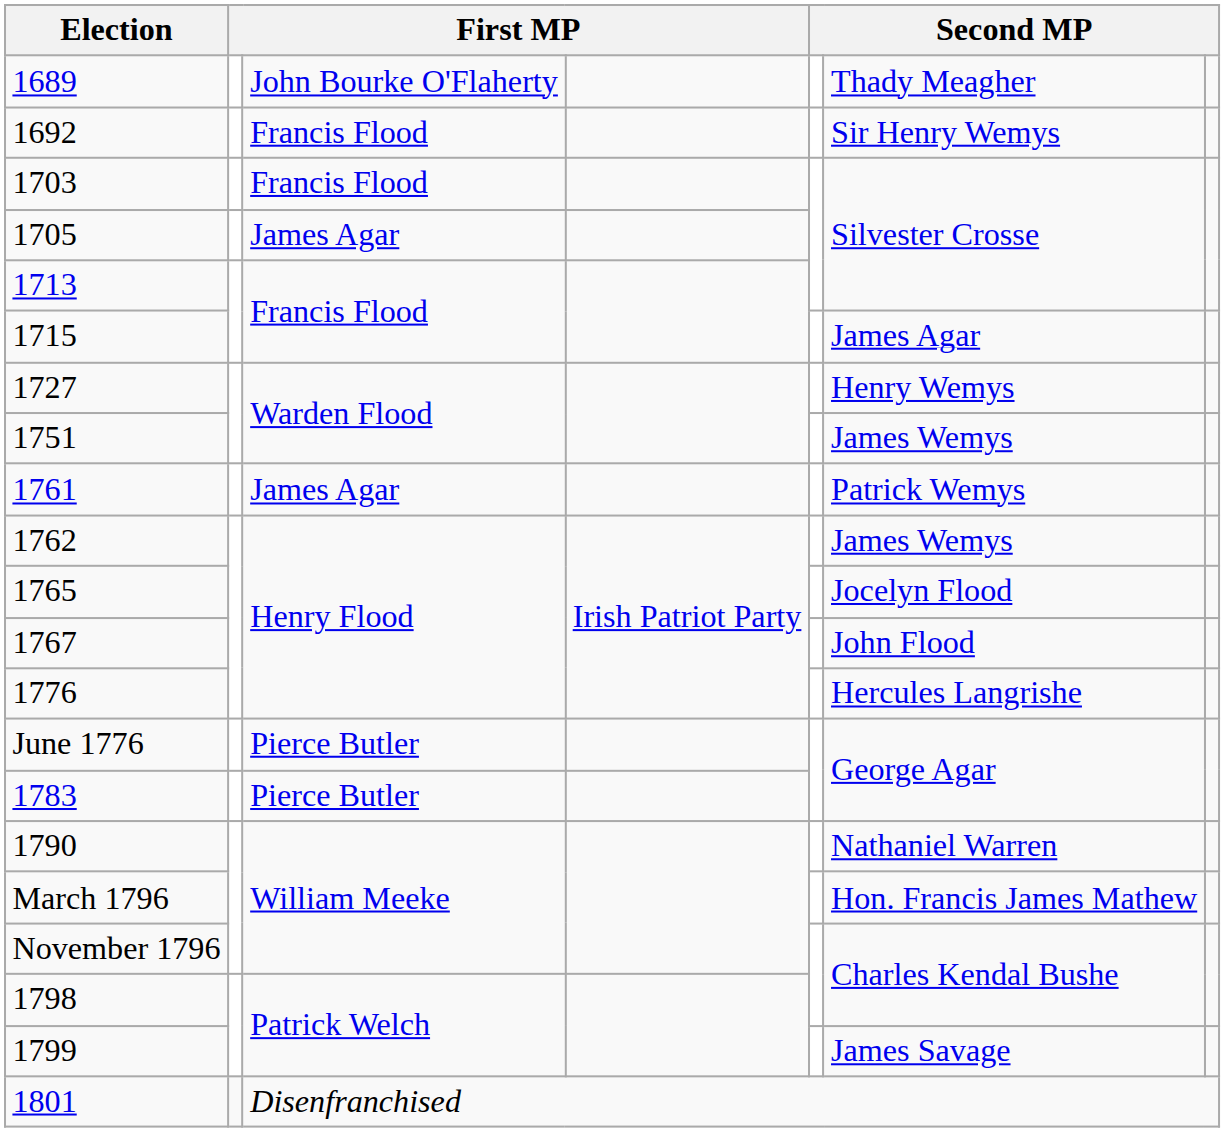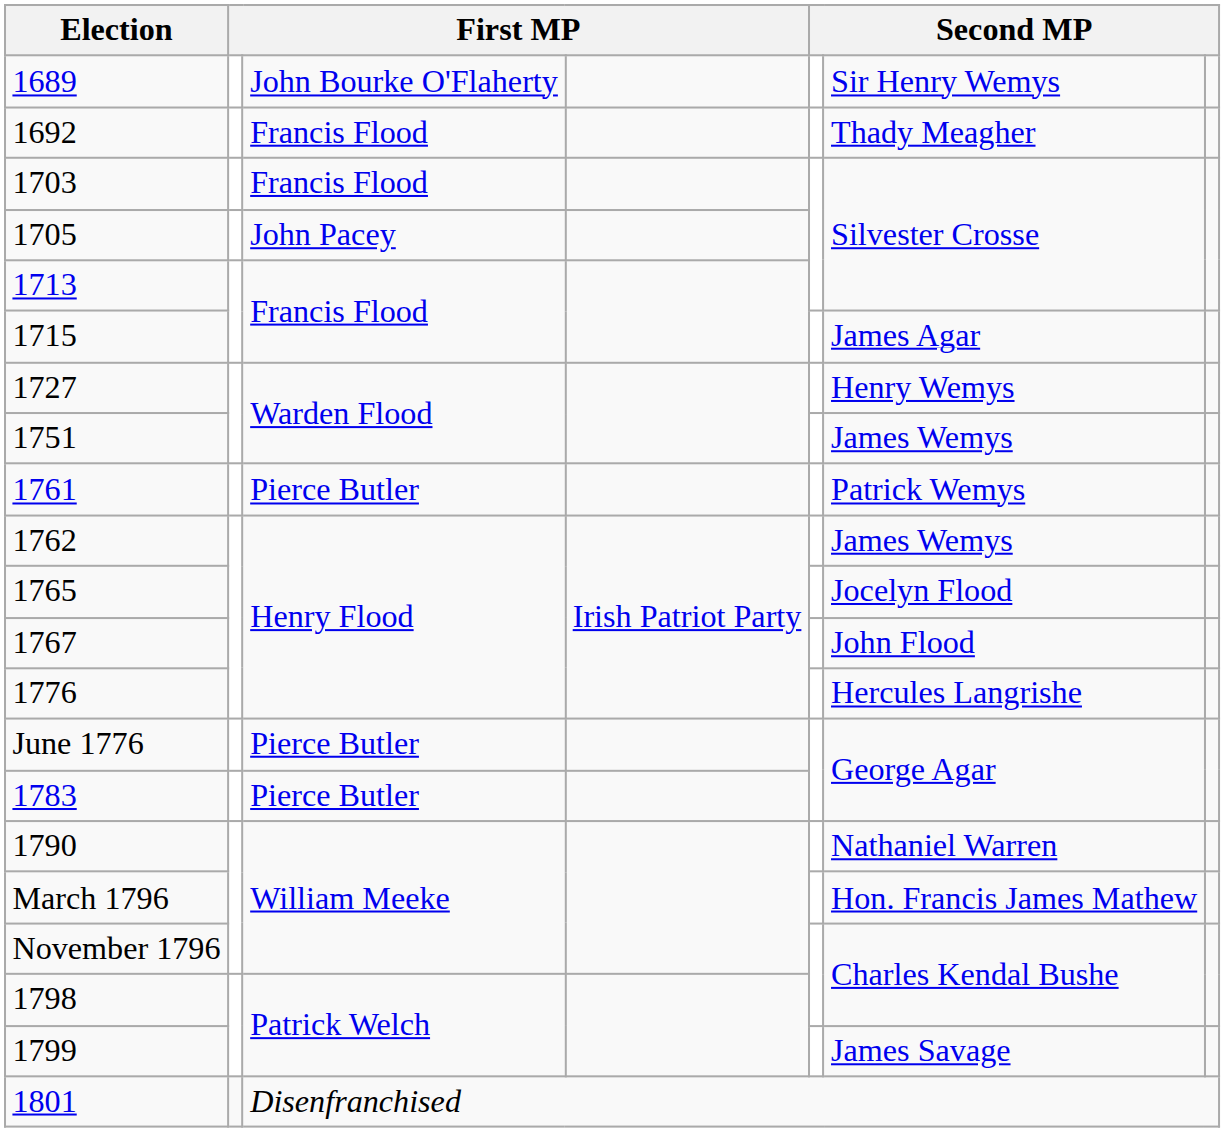 <table class="wikitable">
 <tr>
 <th>Election</th>
 <th colspan=3>First MP</th>
 <th colspan=3>Second MP</th>
 </tr>
 <tr>
 <td><a href='#'>1689</a></td>
 <td style="background-color: white"></td>
 <td><a href='#'>John Bourke O'Flaherty</a></td>
 <td></td>
 <td style="background-color: white"></td>
-<td><a href='#'>Thady Meagher</a></td>
+<td><a href='#'>Sir Henry Wemys</a> </td>
 <td></td>
 </tr>
 <tr>
 <td>1692</td>
 <td style="background-color: white"></td>
 <td><a href='#'>Francis Flood</a></td>
 <td></td>
 <td style="background-color: white"></td>
-<td><a href='#'>Sir Henry Wemys</a> </td>
+<td><a href='#'>Thady Meagher</a></td>
 <td></td>
 </tr>
 <tr>
 <td>1703</td>
 <td style="background-color: white"></td>
 <td><a href='#'>Francis Flood</a></td>
 <td></td>
 <td rowspan="3" style="background-color: white"></td>
 <td rowspan="3"><a href='#'>Silvester Crosse</a></td>
 <td rowspan="3"></td>
 </tr>
 <tr>
 <td>1705</td>
 <td style="background-color: white"></td>
-<td><a href='#'>James Agar</a></td>
+<td><a href='#'>John Pacey</a></td>
 <td></td>
 </tr>
 <tr>
 <td><a href='#'>1713</a></td>
 <td rowspan="2" style="background-color: white"></td>
 <td rowspan="2"><a href='#'>Francis Flood</a></td>
 <td rowspan="2"></td>
 </tr>
 <tr>
 <td>1715</td>
 <td style="background-color: white"></td>
 <td><a href='#'>James Agar</a></td>
 <td></td>
 </tr>
 <tr>
 <td>1727</td>
 <td rowspan="2" style="background-color: white"></td>
 <td rowspan="2"><a href='#'>Warden Flood</a></td>
 <td rowspan="2"></td>
 <td style="background-color: white"></td>
 <td><a href='#'>Henry Wemys</a></td>
 <td></td>
 </tr>
 <tr>
 <td>1751</td>
 <td style="background-color: white"></td>
 <td><a href='#'>James Wemys</a></td>
 <td></td>
 </tr>
 <tr>
 <td><a href='#'>1761</a></td>
 <td style="background-color: white"></td>
-<td><a href='#'>James Agar</a></td>
+<td><a href='#'>Pierce Butler</a></td>
 <td></td>
 <td style="background-color: white"></td>
 <td><a href='#'>Patrick Wemys</a></td>
 <td></td>
 </tr>
 <tr>
 <td>1762</td>
 <td rowspan="4" style="background-color: white"></td>
 <td rowspan="4"><a href='#'>Henry Flood</a></td>
 <td rowspan="4"><a href='#'>Irish Patriot Party</a></td>
 <td style="background-color: white"></td>
 <td><a href='#'>James Wemys</a></td>
 <td></td>
 </tr>
 <tr>
 <td>1765</td>
 <td style="background-color: white"></td>
 <td><a href='#'>Jocelyn Flood</a></td>
 <td></td>
 </tr>
 <tr>
 <td>1767</td>
 <td style="background-color: white"></td>
 <td><a href='#'>John Flood</a></td>
 <td></td>
 </tr>
 <tr>
 <td>1776</td>
 <td style="background-color: white"></td>
 <td><a href='#'>Hercules Langrishe</a></td>
 <td></td>
 </tr>
 <tr>
 <td>June 1776</td>
 <td style="background-color: white"></td>
 <td><a href='#'>Pierce Butler</a></td>
 <td></td>
 <td rowspan="2" style="background-color: white"></td>
 <td rowspan="2"><a href='#'>George Agar</a></td>
 <td rowspan="2"></td>
 </tr>
 <tr>
 <td><a href='#'>1783</a></td>
 <td style="background-color: white"></td>
 <td><a href='#'>Pierce Butler</a></td>
 <td></td>
 </tr>
 <tr>
 <td>1790</td>
 <td rowspan="3" style="background-color: white"></td>
 <td rowspan="3"><a href='#'>William Meeke</a></td>
 <td rowspan="3"></td>
 <td style="background-color: white"></td>
 <td><a href='#'>Nathaniel Warren</a></td>
 <td></td>
 </tr>
 <tr>
 <td>March 1796</td>
 <td style="background-color: white"></td>
 <td><a href='#'>Hon. Francis James Mathew</a></td>
 <td></td>
 </tr>
 <tr>
 <td>November 1796</td>
 <td rowspan="2" style="background-color: white"></td>
 <td rowspan="2"><a href='#'>Charles Kendal Bushe</a></td>
 <td rowspan="2"></td>
 </tr>
 <tr>
 <td>1798</td>
 <td rowspan="2" style="background-color: white"></td>
 <td rowspan="2"><a href='#'>Patrick Welch</a></td>
 <td rowspan="2"></td>
 </tr>
 <tr>
 <td>1799</td>
 <td style="background-color: white"></td>
 <td><a href='#'>James Savage</a></td>
 <td></td>
 </tr>
 <tr>
 <td><a href='#'>1801</a></td>
 <td></td>
 <td colspan="5"><em>Disenfranchised</em></td>
 </tr>
 </table>
